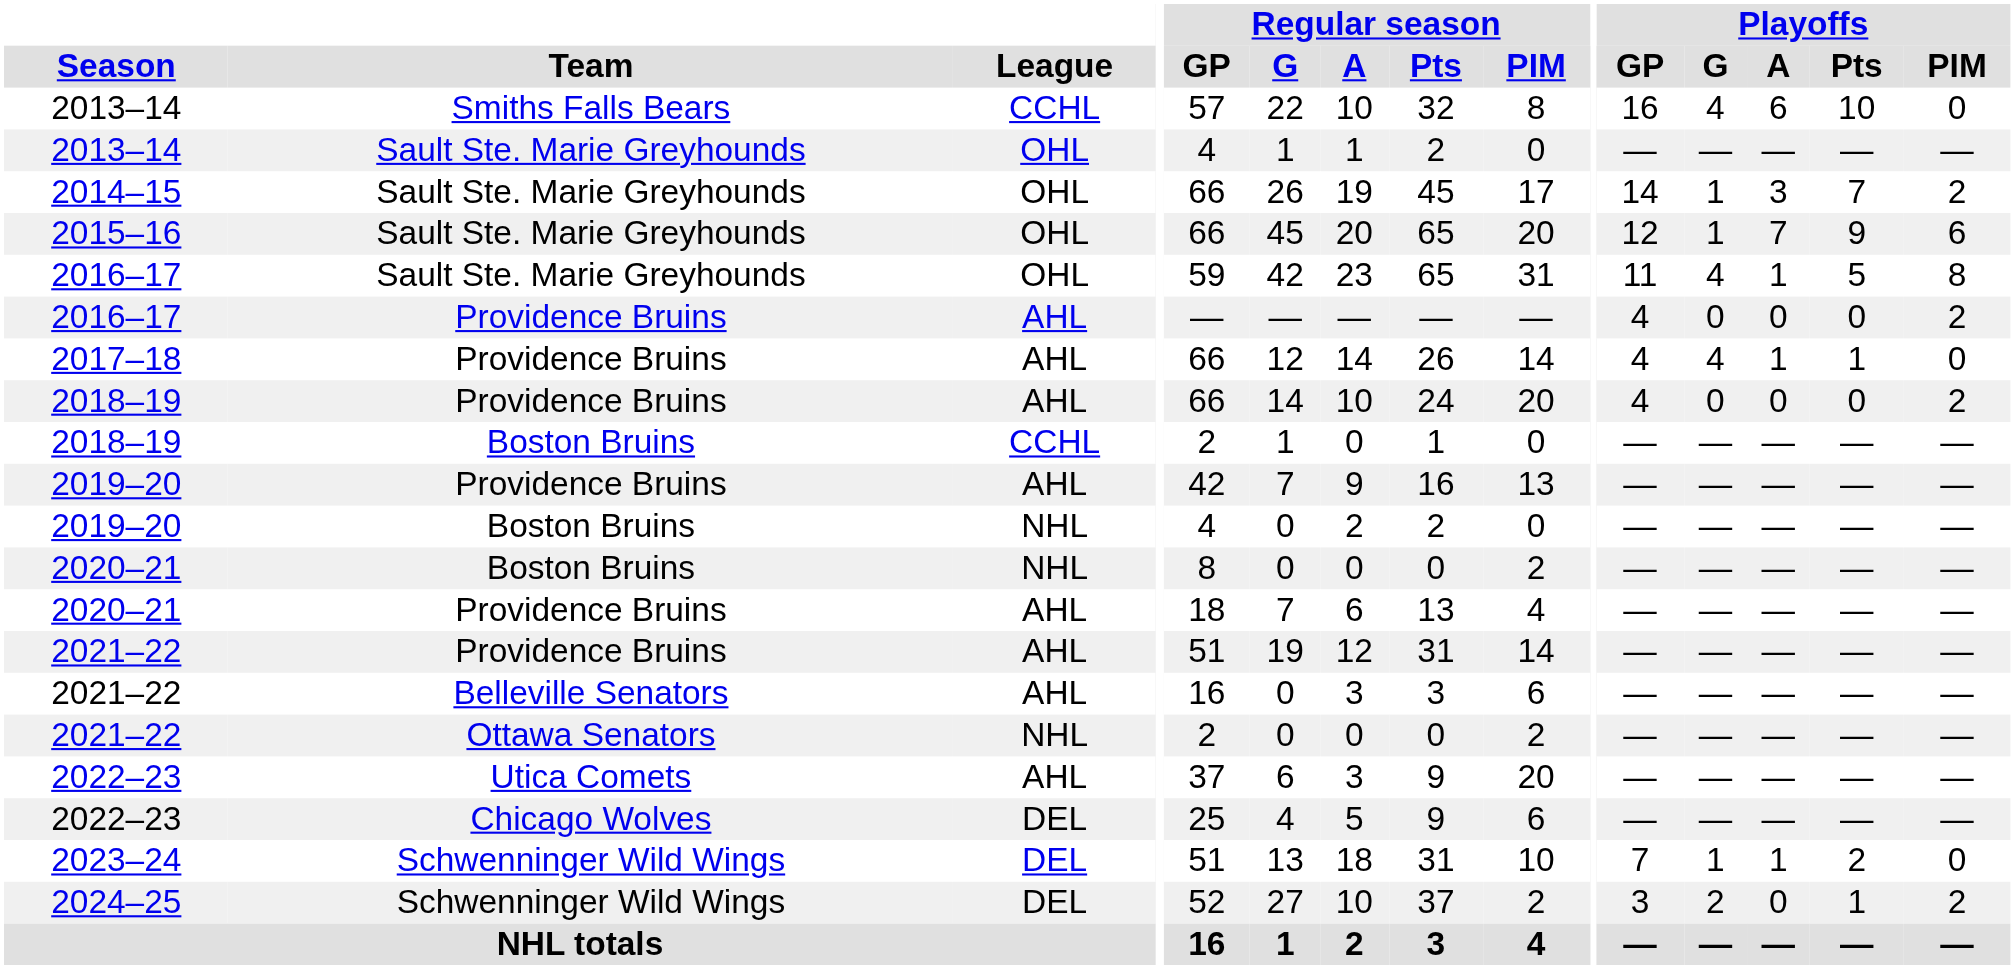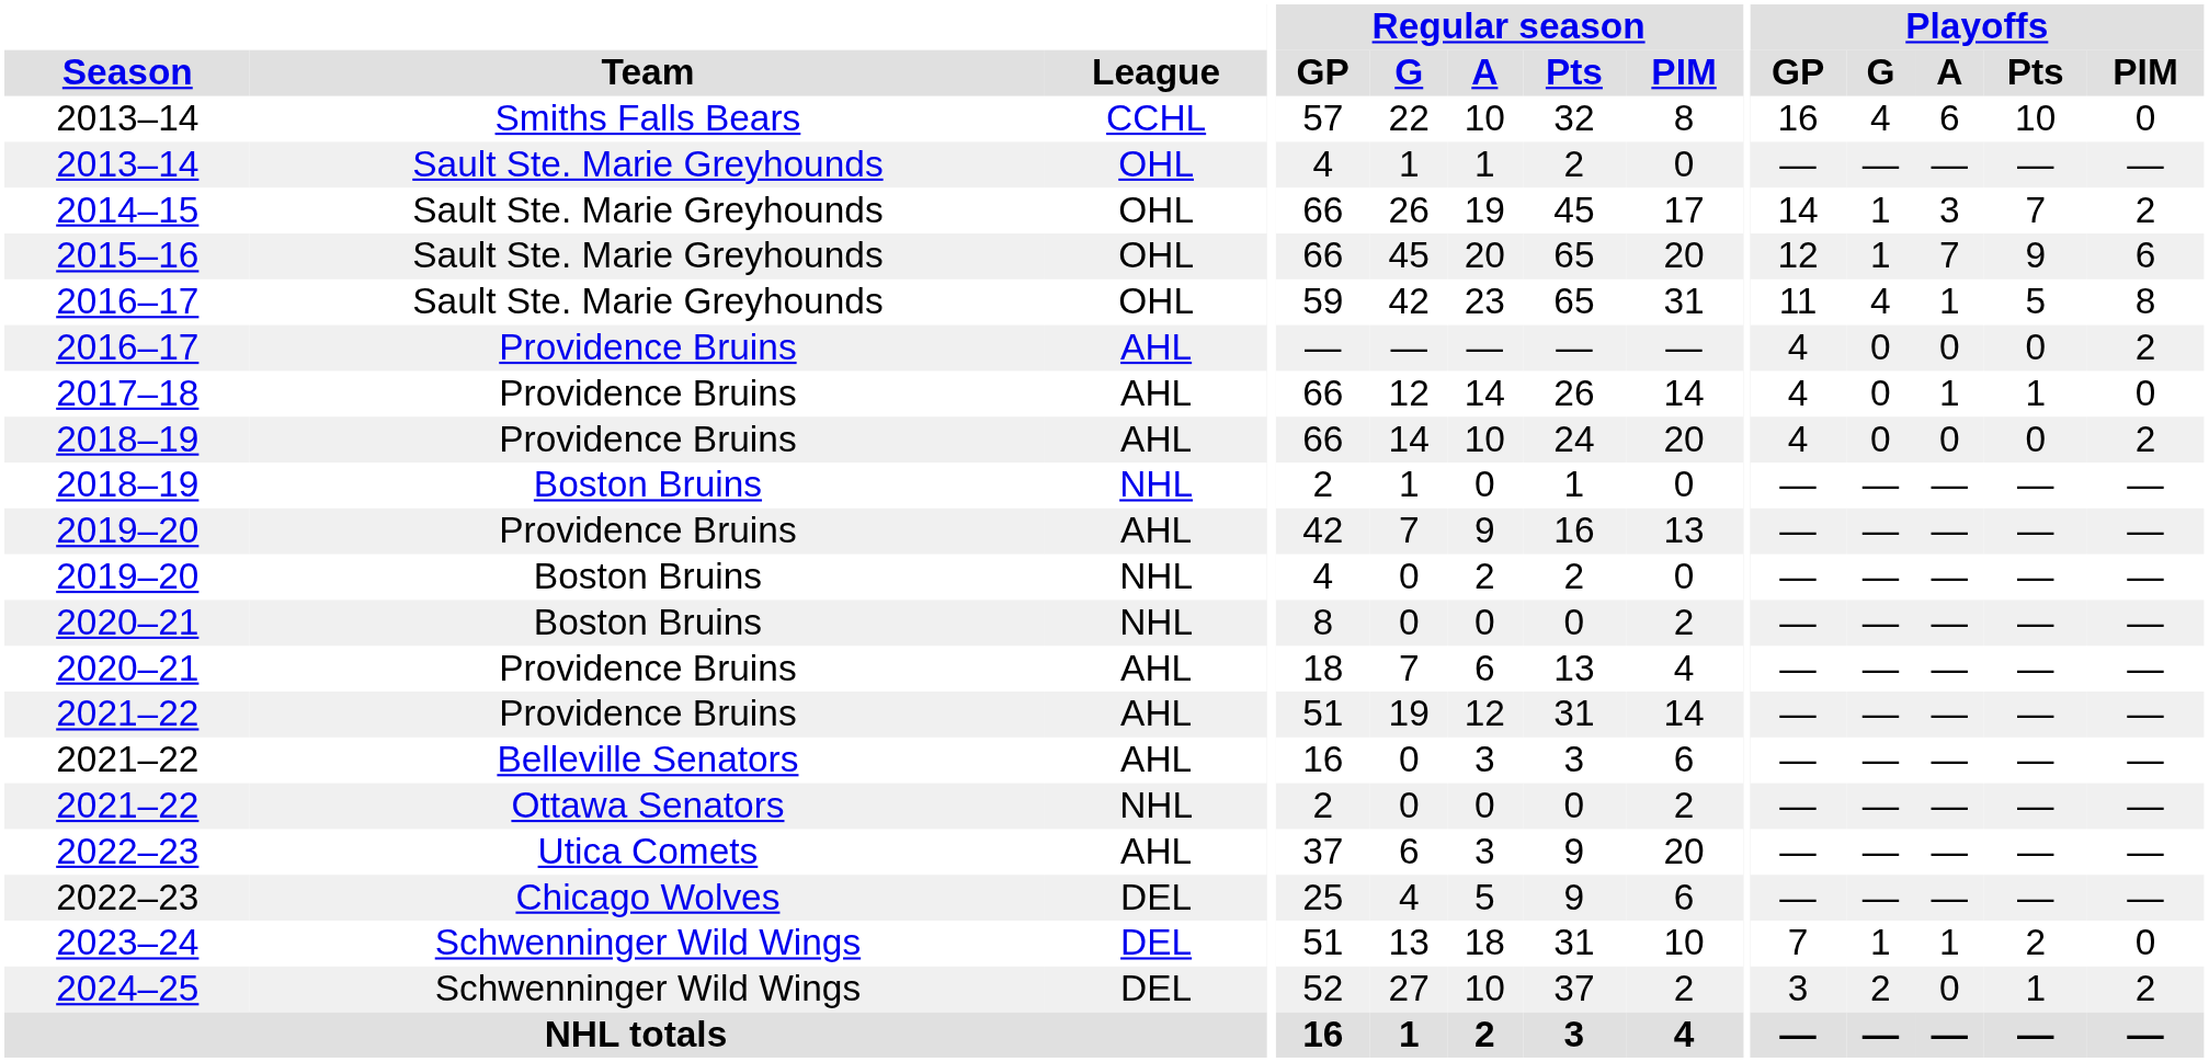 <table border="0" cellpadding="1" cellspacing="0" style="text-align:center; width:60em">
 <tr bgcolor="#e0e0e0">
 <th colspan="3" bgcolor="#ffffff"></th>
 <th rowspan="100" bgcolor="#ffffff"></th>
 <th colspan="5"><a href='#'>Regular season</a></th>
 <th rowspan="100" bgcolor="#ffffff"></th>
 <th colspan="5"><a href='#'>Playoffs</a></th>
 </tr>
 <tr bgcolor="#e0e0e0">
 <th><a href='#'>Season</a></th>
 <th>Team</th>
 <th>League</th>
 <th>GP</th>
 <th><a href='#'>G</a></th>
 <th><a href='#'>A</a></th>
 <th><a href='#'>Pts</a></th>
 <th><a href='#'>PIM</a></th>
 <th>GP</th>
 <th>G</th>
 <th>A</th>
 <th>Pts</th>
 <th>PIM</th>
 </tr>
 <tr>
 <td>2013–14</td>
 <td><a href='#'>Smiths Falls Bears</a></td>
 <td><a href='#'>CCHL</a></td>
 <td>57</td>
 <td>22</td>
 <td>10</td>
 <td>32</td>
 <td>8</td>
 <td>16</td>
 <td>4</td>
 <td>6</td>
 <td>10</td>
 <td>0</td>
 </tr>
 <tr bgcolor="#f0f0f0">
 <td><a href='#'>2013–14</a></td>
 <td><a href='#'>Sault Ste. Marie Greyhounds</a></td>
 <td><a href='#'>OHL</a></td>
 <td>4</td>
 <td>1</td>
 <td>1</td>
 <td>2</td>
 <td>0</td>
 <td>—</td>
 <td>—</td>
 <td>—</td>
 <td>—</td>
 <td>—</td>
 </tr>
 <tr>
 <td><a href='#'>2014–15</a></td>
 <td>Sault Ste. Marie Greyhounds</td>
 <td>OHL</td>
 <td>66</td>
 <td>26</td>
 <td>19</td>
 <td>45</td>
 <td>17</td>
 <td>14</td>
 <td>1</td>
 <td>3</td>
 <td>7</td>
 <td>2</td>
 </tr>
 <tr bgcolor="#f0f0f0">
 <td><a href='#'>2015–16</a></td>
 <td>Sault Ste. Marie Greyhounds</td>
 <td>OHL</td>
 <td>66</td>
 <td>45</td>
 <td>20</td>
 <td>65</td>
 <td>20</td>
 <td>12</td>
 <td>1</td>
 <td>7</td>
 <td>9</td>
 <td>6</td>
 </tr>
 <tr>
 <td><a href='#'>2016–17</a></td>
 <td>Sault Ste. Marie Greyhounds</td>
 <td>OHL</td>
 <td>59</td>
 <td>42</td>
 <td>23</td>
 <td>65</td>
 <td>31</td>
 <td>11</td>
 <td>4</td>
 <td>1</td>
 <td>5</td>
 <td>8</td>
 </tr>
 <tr bgcolor="#f0f0f0">
 <td><a href='#'>2016–17</a></td>
 <td><a href='#'>Providence Bruins</a></td>
 <td><a href='#'>AHL</a></td>
 <td>—</td>
 <td>—</td>
 <td>—</td>
 <td>—</td>
 <td>—</td>
 <td>4</td>
 <td>0</td>
 <td>0</td>
 <td>0</td>
 <td>2</td>
 </tr>
 <tr>
 <td><a href='#'>2017–18</a></td>
 <td>Providence Bruins</td>
 <td>AHL</td>
 <td>66</td>
 <td>12</td>
 <td>14</td>
 <td>26</td>
 <td>14</td>
 <td>4</td>
-<td>4</td>
+<td>0</td>
 <td>1</td>
 <td>1</td>
 <td>0</td>
 </tr>
 <tr bgcolor="#f0f0f0">
 <td><a href='#'>2018–19</a></td>
 <td>Providence Bruins</td>
 <td>AHL</td>
 <td>66</td>
 <td>14</td>
 <td>10</td>
 <td>24</td>
 <td>20</td>
 <td>4</td>
 <td>0</td>
 <td>0</td>
 <td>0</td>
 <td>2</td>
 </tr>
 <tr>
 <td><a href='#'>2018–19</a></td>
 <td><a href='#'>Boston Bruins</a></td>
-<td><a href='#'>CCHL</a></td>
+<td><a href='#'>NHL</a></td>
 <td>2</td>
 <td>1</td>
 <td>0</td>
 <td>1</td>
 <td>0</td>
 <td>—</td>
 <td>—</td>
 <td>—</td>
 <td>—</td>
 <td>—</td>
 </tr>
 <tr bgcolor="#f0f0f0">
 <td><a href='#'>2019–20</a></td>
 <td>Providence Bruins</td>
 <td>AHL</td>
 <td>42</td>
 <td>7</td>
 <td>9</td>
 <td>16</td>
 <td>13</td>
 <td>—</td>
 <td>—</td>
 <td>—</td>
 <td>—</td>
 <td>—</td>
 </tr>
 <tr>
 <td><a href='#'>2019–20</a></td>
 <td>Boston Bruins</td>
 <td>NHL</td>
 <td>4</td>
 <td>0</td>
 <td>2</td>
 <td>2</td>
 <td>0</td>
 <td>—</td>
 <td>—</td>
 <td>—</td>
 <td>—</td>
 <td>—</td>
 </tr>
 <tr bgcolor="#f0f0f0">
 <td><a href='#'>2020–21</a></td>
 <td>Boston Bruins</td>
 <td>NHL</td>
 <td>8</td>
 <td>0</td>
 <td>0</td>
 <td>0</td>
 <td>2</td>
 <td>—</td>
 <td>—</td>
 <td>—</td>
 <td>—</td>
 <td>—</td>
 </tr>
 <tr>
 <td><a href='#'>2020–21</a></td>
 <td>Providence Bruins</td>
 <td>AHL</td>
 <td>18</td>
 <td>7</td>
 <td>6</td>
 <td>13</td>
 <td>4</td>
 <td>—</td>
 <td>—</td>
 <td>—</td>
 <td>—</td>
 <td>—</td>
 </tr>
 <tr bgcolor="#f0f0f0">
 <td><a href='#'>2021–22</a></td>
 <td>Providence Bruins</td>
 <td>AHL</td>
 <td>51</td>
 <td>19</td>
 <td>12</td>
 <td>31</td>
 <td>14</td>
 <td>—</td>
 <td>—</td>
 <td>—</td>
 <td>—</td>
 <td>—</td>
 </tr>
 <tr>
 <td>2021–22</td>
 <td><a href='#'>Belleville Senators</a></td>
 <td>AHL</td>
 <td>16</td>
 <td>0</td>
 <td>3</td>
 <td>3</td>
 <td>6</td>
 <td>—</td>
 <td>—</td>
 <td>—</td>
 <td>—</td>
 <td>—</td>
 </tr>
 <tr bgcolor="#f0f0f0">
 <td><a href='#'>2021–22</a></td>
 <td><a href='#'>Ottawa Senators</a></td>
 <td>NHL</td>
 <td>2</td>
 <td>0</td>
 <td>0</td>
 <td>0</td>
 <td>2</td>
 <td>—</td>
 <td>—</td>
 <td>—</td>
 <td>—</td>
 <td>—</td>
 </tr>
 <tr>
 <td><a href='#'>2022–23</a></td>
 <td><a href='#'>Utica Comets</a></td>
 <td>AHL</td>
 <td>37</td>
 <td>6</td>
 <td>3</td>
 <td>9</td>
 <td>20</td>
 <td>—</td>
 <td>—</td>
 <td>—</td>
 <td>—</td>
 <td>—</td>
 </tr>
 <tr bgcolor="#f0f0f0">
 <td>2022–23</td>
 <td><a href='#'>Chicago Wolves</a></td>
 <td>DEL</td>
 <td>25</td>
 <td>4</td>
 <td>5</td>
 <td>9</td>
 <td>6</td>
 <td>—</td>
 <td>—</td>
 <td>—</td>
 <td>—</td>
 <td>—</td>
 </tr>
 <tr>
 <td><a href='#'>2023–24</a></td>
 <td><a href='#'>Schwenninger Wild Wings</a></td>
 <td><a href='#'>DEL</a></td>
 <td>51</td>
 <td>13</td>
 <td>18</td>
 <td>31</td>
 <td>10</td>
 <td>7</td>
 <td>1</td>
 <td>1</td>
 <td>2</td>
 <td>0</td>
 </tr>
 <tr bgcolor="#f0f0f0">
 <td><a href='#'>2024–25</a></td>
 <td>Schwenninger Wild Wings</td>
 <td>DEL</td>
 <td>52</td>
 <td>27</td>
 <td>10</td>
 <td>37</td>
 <td>2</td>
 <td>3</td>
 <td>2</td>
 <td>0</td>
 <td>1</td>
 <td>2</td>
 </tr>
 <tr bgcolor="#e0e0e0">
 <th colspan="3">NHL totals</th>
 <th>16</th>
 <th>1</th>
 <th>2</th>
 <th>3</th>
 <th>4</th>
 <th>—</th>
 <th>—</th>
 <th>—</th>
 <th>—</th>
 <th>—</th>
 </tr>
 </table>
